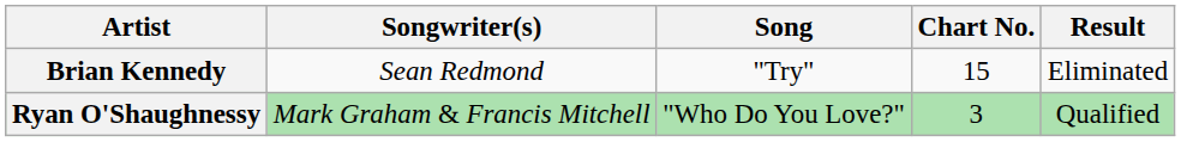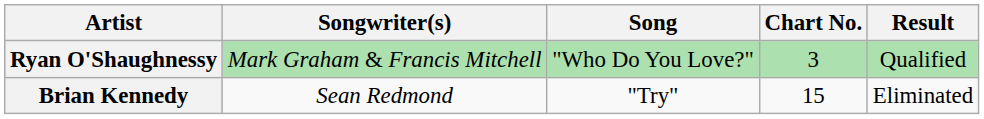 <table class="wikitable plainrowheaders" style="text-align:center;">
 <tr>
 <th scope="col">Artist</th>
 <th>Songwriter(s)</th>
 <th>Song</th>
 <th>Chart No.</th>
 <th>Result</th>
 </tr>
+<tr style="background:#ACE1AF;">
+<th scope="row">Ryan O'Shaughnessy</th>
+<td><em>Mark Graham</em> & <em>Francis Mitchell</em></td>
+<td>"Who Do You Love?"</td>
+<td>3</td>
+<td>Qualified</td>
+</tr>
 <tr>
 <th scope="row">Brian Kennedy</th>
 <td><em>Sean Redmond</em></td>
 <td>"Try"</td>
 <td>15</td>
 <td>Eliminated</td>
 </tr>
-<tr style="background:#ACE1AF;">
-<th scope="row">Ryan O'Shaughnessy</th>
-<td><em>Mark Graham</em> & <em>Francis Mitchell</em></td>
-<td>"Who Do You Love?"</td>
-<td>3</td>
-<td>Qualified</td>
-</tr>
 </table>
